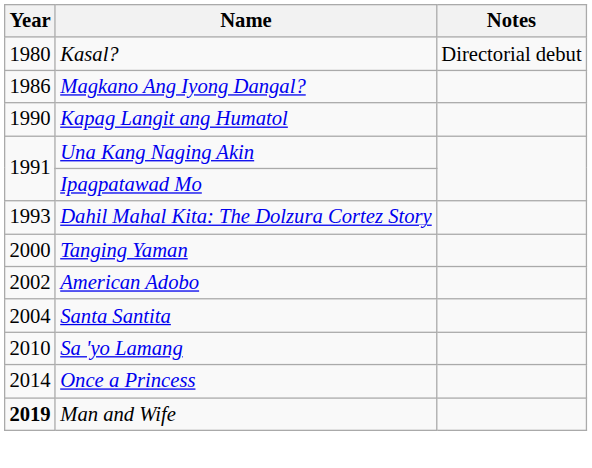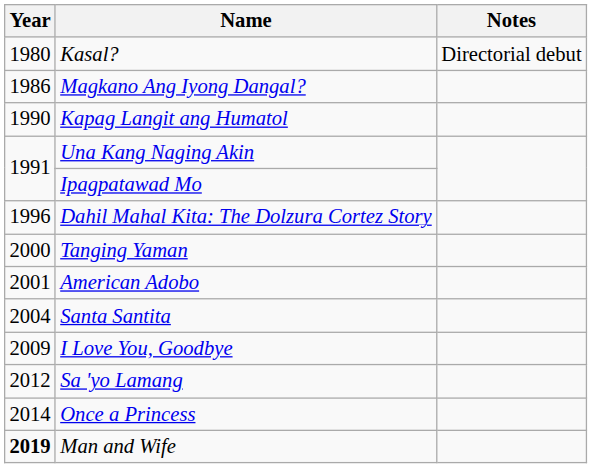 <table class="wikitable sortable">
 <tr>
 <th>Year</th>
 <th>Name</th>
 <th>Notes</th>
 </tr>
 <tr>
 <td>1980</td>
 <td><em>Kasal?</em></td>
 <td>Directorial debut</td>
 </tr>
 <tr>
 <td>1986</td>
 <td><em><a href='#'>Magkano Ang Iyong Dangal?</a></em></td>
 <td></td>
 </tr>
 <tr>
 <td>1990</td>
 <td><em><a href='#'>Kapag Langit ang Humatol</a></em></td>
 <td></td>
 </tr>
 <tr>
 <td rowspan="2">1991</td>
 <td><em><a href='#'>Una Kang Naging Akin</a></em></td>
 </tr>
 <tr>
 <td><em><a href='#'>Ipagpatawad Mo</a></em></td>
 </tr>
 <tr>
-<td>1993</td>
+<td>1996</td>
 <td><em><a href='#'>Dahil Mahal Kita: The Dolzura Cortez Story</a></em></td>
 <td></td>
 </tr>
 <tr>
 <td>2000</td>
 <td><em><a href='#'>Tanging Yaman</a></em></td>
 <td></td>
 </tr>
 <tr>
-<td>2002</td>
+<td>2001</td>
 <td><em><a href='#'>American Adobo</a></em></td>
 <td></td>
 </tr>
 <tr>
 <td>2004</td>
 <td><em><a href='#'>Santa Santita</a></em></td>
 <td></td>
 </tr>
 <tr>
-<td>2010</td>
+<td>2009</td>
+<td><em><a href='#'>I Love You, Goodbye</a></em></td>
+<td></td>
+</tr>
+<tr>
+<td>2012</td>
 <td><em><a href='#'>Sa 'yo Lamang</a></em></td>
 <td></td>
 </tr>
 <tr>
 <td>2014</td>
 <td><em><a href='#'>Once a Princess</a></em></td>
 <td></td>
 </tr>
 <tr>
 <td><strong>2019</strong></td>
 <td><em>Man and Wife</em></td>
 <td></td>
 </tr>
 </table>
